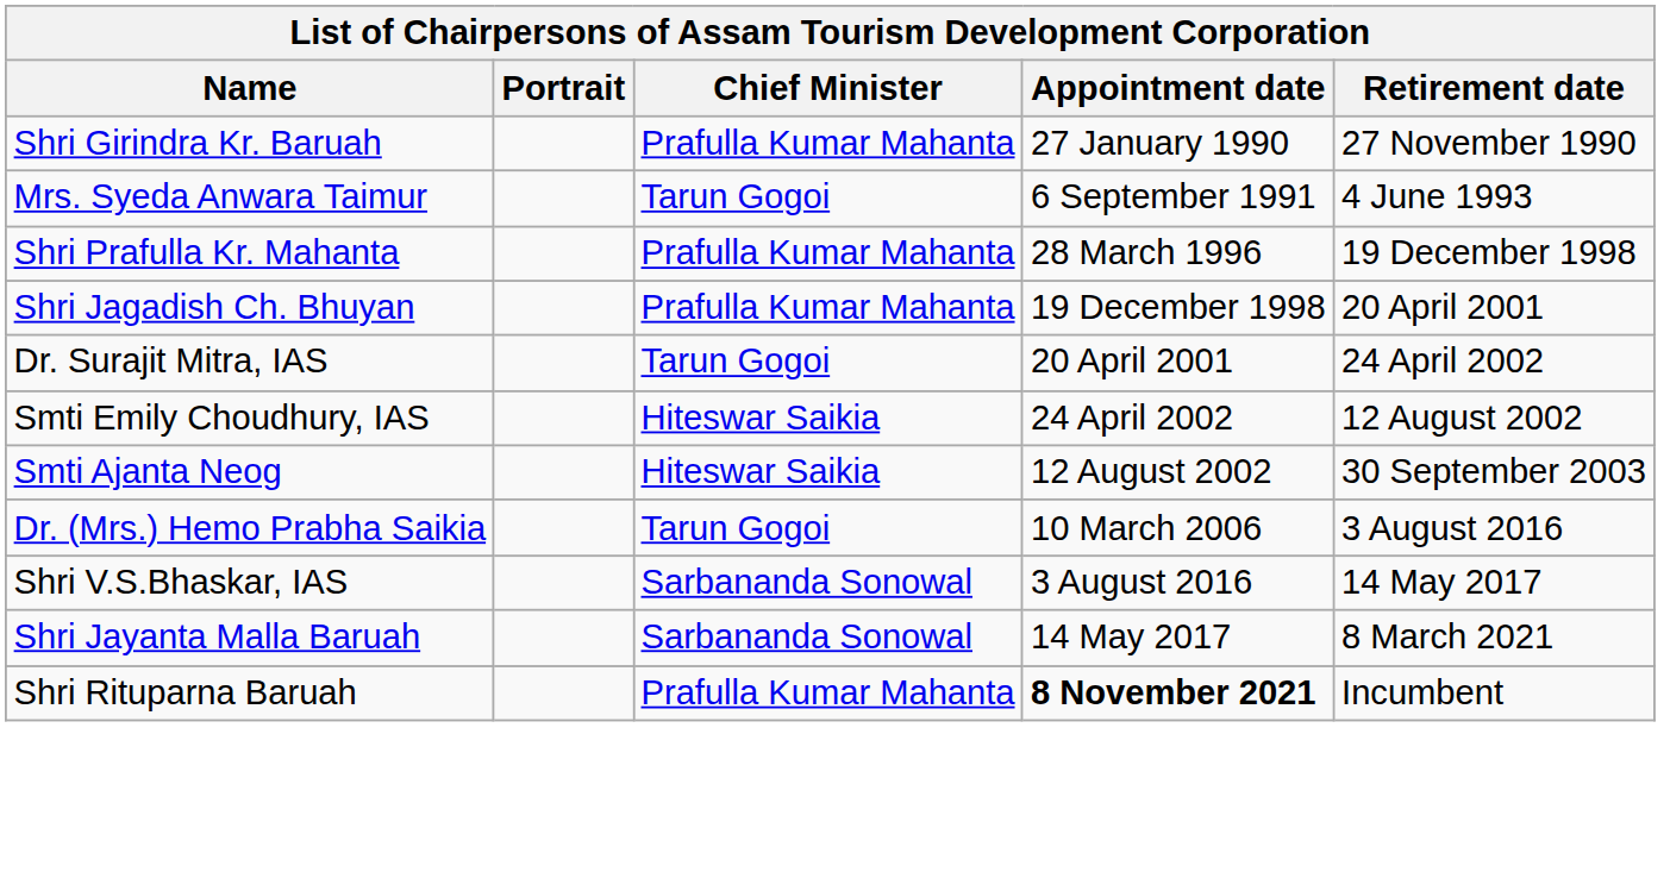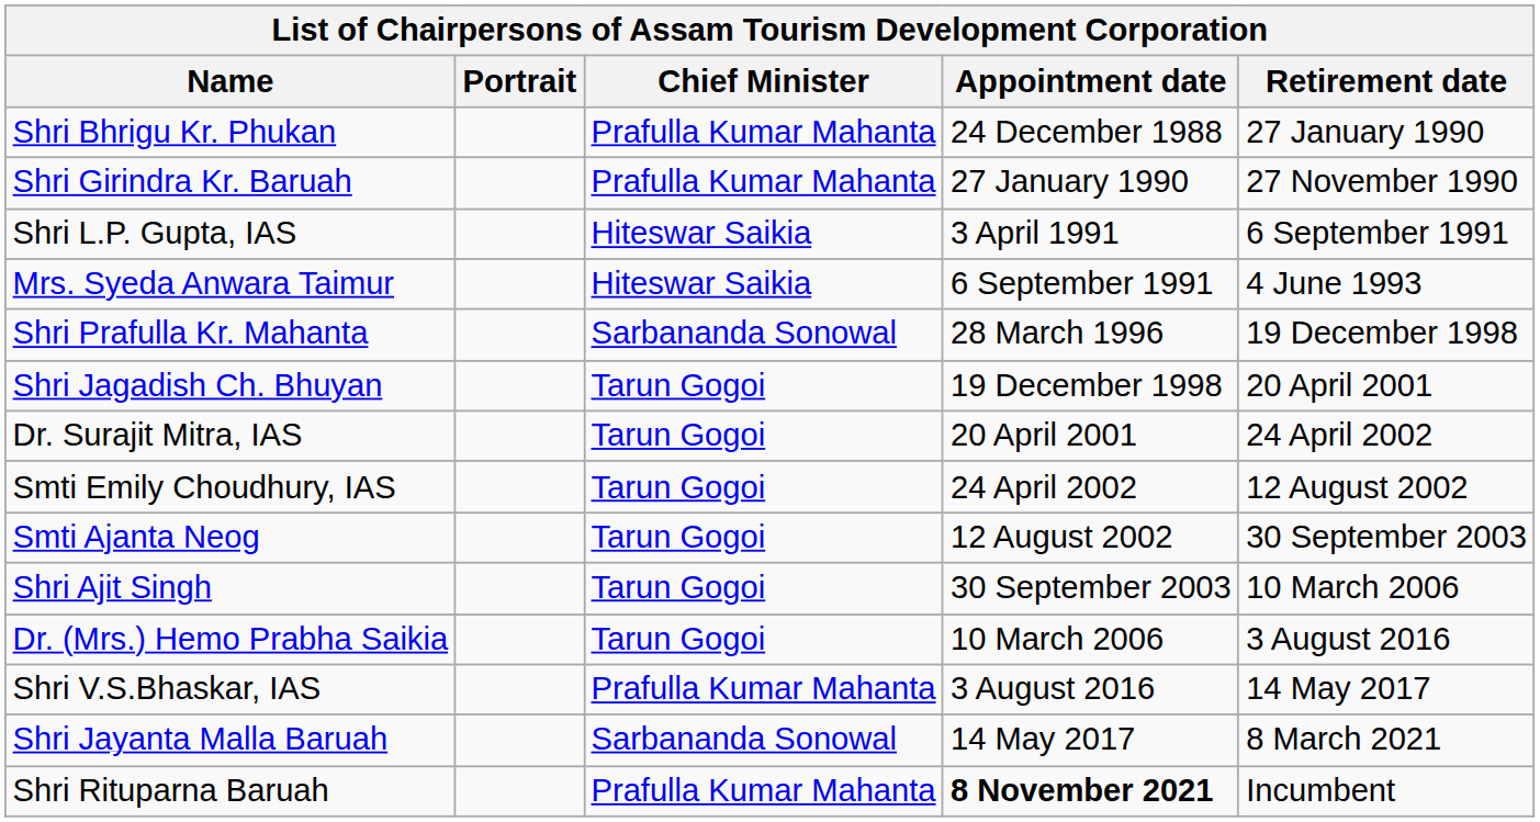 <table class="wikitable">
 <tr>
 <th colspan="5">List of Chairpersons of Assam Tourism Development Corporation</th>
 </tr>
 <tr>
 <th>Name</th>
 <th>Portrait</th>
 <th>Chief Minister</th>
 <th>Appointment date</th>
 <th>Retirement date</th>
 </tr>
 <tr>
+<td><a href='#'>Shri Bhrigu Kr. Phukan</a></td>
+<td></td>
+<td><a href='#'>Prafulla Kumar Mahanta</a></td>
+<td>24 December 1988</td>
+<td>27 January 1990</td>
+</tr>
+<tr>
 <td><a href='#'>Shri Girindra Kr. Baruah</a></td>
 <td></td>
 <td><a href='#'>Prafulla Kumar Mahanta</a></td>
 <td>27 January 1990</td>
 <td>27 November 1990</td>
 </tr>
 <tr>
+<td>Shri L.P. Gupta, IAS</td>
+<td></td>
+<td><a href='#'>Hiteswar Saikia</a></td>
+<td>3 April 1991</td>
+<td>6 September 1991</td>
+</tr>
+<tr>
 <td><a href='#'>Mrs. Syeda Anwara Taimur</a></td>
 <td></td>
-<td><a href='#'>Tarun Gogoi</a></td>
+<td><a href='#'>Hiteswar Saikia</a></td>
 <td>6 September 1991</td>
 <td>4 June 1993</td>
 </tr>
 <tr>
 <td><a href='#'>Shri Prafulla Kr. Mahanta</a></td>
 <td></td>
-<td><a href='#'>Prafulla Kumar Mahanta</a></td>
+<td><a href='#'>Sarbananda Sonowal</a></td>
 <td>28 March 1996</td>
 <td>19 December 1998</td>
 </tr>
 <tr>
 <td><a href='#'>Shri Jagadish Ch. Bhuyan</a></td>
 <td></td>
-<td><a href='#'>Prafulla Kumar Mahanta</a></td>
+<td><a href='#'>Tarun Gogoi</a></td>
 <td>19 December 1998</td>
 <td>20 April 2001</td>
 </tr>
 <tr>
 <td>Dr. Surajit Mitra, IAS</td>
 <td></td>
 <td><a href='#'>Tarun Gogoi</a></td>
 <td>20 April 2001</td>
 <td>24 April 2002</td>
 </tr>
 <tr>
 <td>Smti Emily Choudhury, IAS</td>
 <td></td>
-<td><a href='#'>Hiteswar Saikia</a></td>
+<td><a href='#'>Tarun Gogoi</a></td>
 <td>24 April 2002</td>
 <td>12 August 2002</td>
 </tr>
 <tr>
 <td><a href='#'>Smti Ajanta Neog</a></td>
 <td></td>
-<td><a href='#'>Hiteswar Saikia</a></td>
+<td><a href='#'>Tarun Gogoi</a></td>
 <td>12 August 2002</td>
 <td>30 September 2003</td>
+</tr>
+<tr>
+<td><a href='#'>Shri Ajit Singh</a></td>
+<td></td>
+<td><a href='#'>Tarun Gogoi</a></td>
+<td>30 September 2003</td>
+<td>10 March 2006</td>
 </tr>
 <tr>
 <td><a href='#'>Dr. (Mrs.) Hemo Prabha Saikia</a></td>
 <td></td>
 <td><a href='#'>Tarun Gogoi</a></td>
 <td>10 March 2006</td>
 <td>3 August 2016</td>
 </tr>
 <tr>
 <td>Shri V.S.Bhaskar, IAS</td>
 <td></td>
-<td><a href='#'>Sarbananda Sonowal</a></td>
+<td><a href='#'>Prafulla Kumar Mahanta</a></td>
 <td>3 August 2016</td>
 <td>14 May 2017</td>
 </tr>
 <tr>
 <td><a href='#'>Shri Jayanta Malla Baruah</a></td>
 <td></td>
 <td><a href='#'>Sarbananda Sonowal</a></td>
 <td>14 May 2017</td>
 <td>8 March 2021</td>
 </tr>
 <tr>
 <td>Shri Rituparna Baruah</td>
 <td></td>
 <td><a href='#'>Prafulla Kumar Mahanta</a></td>
 <td><strong>8 November 2021</strong></td>
 <td>Incumbent</td>
 </tr>
 </table>
